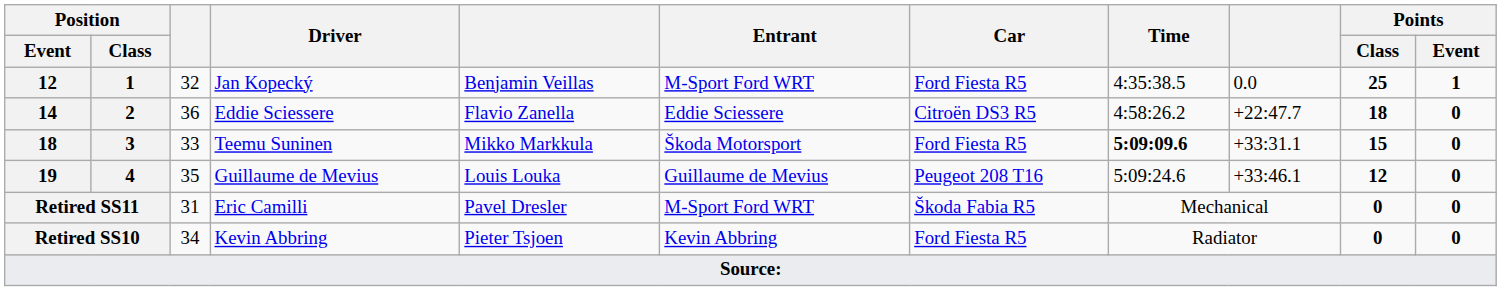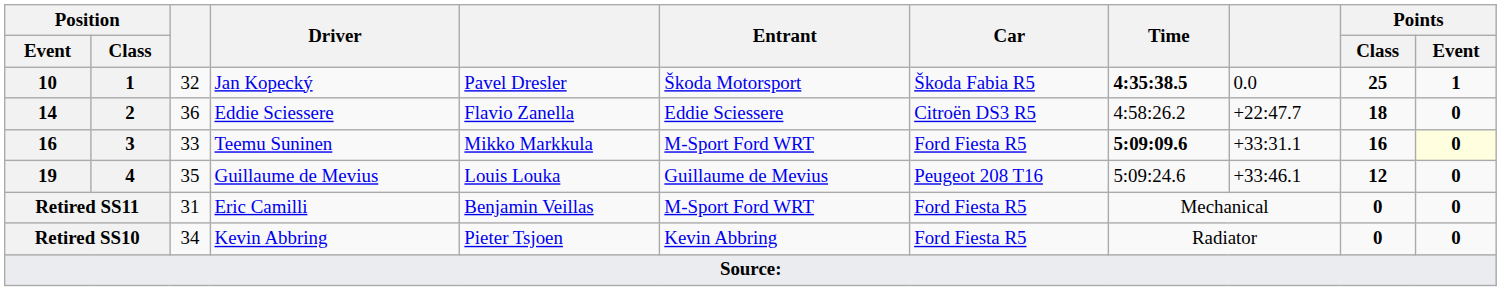 <table class="wikitable" width=85% style="font-size: 85%;">
 <tr>
 <th colspan="2">Position</th>
 <th rowspan="2"></th>
 <th rowspan="2">Driver</th>
 <th rowspan="2"></th>
 <th rowspan="2">Entrant</th>
 <th rowspan="2">Car</th>
 <th rowspan="2">Time</th>
 <th rowspan="2"></th>
 <th colspan="2">Points</th>
 </tr>
 <tr>
 <th>Event</th>
 <th>Class</th>
 <th>Class</th>
 <th>Event</th>
 </tr>
 <tr>
-<th>12</th>
+<th>10</th>
 <th>1</th>
 <td align="center">32</td>
 <td><a href='#'>Jan Kopecký</a></td>
-<td nowrap><a href='#'>Benjamin Veillas</a></td>
-<td><a href='#'>M-Sport Ford WRT</a></td>
-<td><a href='#'>Ford Fiesta R5</a></td>
-<td>4:35:38.5</td>
+<td><a href='#'>Pavel Dresler</a></td>
+<td><a href='#'>Škoda Motorsport</a></td>
+<td><a href='#'>Škoda Fabia R5</a></td>
+<td><strong>4:35:38.5</strong></td>
 <td>0.0</td>
 <td align="center"><strong>25</strong></td>
 <td align="center"><strong>1</strong></td>
 </tr>
 <tr>
 <th>14</th>
 <th>2</th>
 <td align="center">36</td>
 <td><a href='#'>Eddie Sciessere</a></td>
 <td><a href='#'>Flavio Zanella</a></td>
 <td><a href='#'>Eddie Sciessere</a></td>
 <td><a href='#'>Citroën DS3 R5</a></td>
 <td>4:58:26.2</td>
 <td>+22:47.7</td>
 <td align="center"><strong>18</strong></td>
 <td align="center"><strong>0</strong></td>
 </tr>
 <tr>
-<th>18</th>
+<th>16</th>
 <th>3</th>
 <td align="center">33</td>
 <td><a href='#'>Teemu Suninen</a></td>
 <td><a href='#'>Mikko Markkula</a></td>
-<td><a href='#'>Škoda Motorsport</a></td>
+<td><a href='#'>M-Sport Ford WRT</a></td>
 <td><a href='#'>Ford Fiesta R5</a></td>
 <td><strong>5:09:09.6</strong></td>
 <td>+33:31.1</td>
-<td align="center"><strong>15</strong></td>
-<td align="center"><strong>0</strong></td>
+<td align="center"><strong>16</strong></td>
+<td align="center" style="background: lightyellow;"><strong>0</strong></td>
 </tr>
 <tr>
 <th>19</th>
 <th>4</th>
 <td align="center">35</td>
 <td nowrap><a href='#'>Guillaume de Mevius</a></td>
 <td><a href='#'>Louis Louka</a></td>
 <td nowrap><a href='#'>Guillaume de Mevius</a></td>
 <td nowrap><a href='#'>Peugeot 208 T16</a></td>
 <td>5:09:24.6</td>
 <td>+33:46.1</td>
 <td align="center"><strong>12</strong></td>
 <td align="center"><strong>0</strong></td>
 </tr>
 <tr>
 <th colspan="2">Retired SS11</th>
 <td align="center">31</td>
 <td><a href='#'>Eric Camilli</a></td>
-<td><a href='#'>Pavel Dresler</a></td>
+<td nowrap><a href='#'>Benjamin Veillas</a></td>
 <td><a href='#'>M-Sport Ford WRT</a></td>
-<td><a href='#'>Škoda Fabia R5</a></td>
+<td><a href='#'>Ford Fiesta R5</a></td>
 <td align="center" colspan="2">Mechanical</td>
 <td align="center"><strong>0</strong></td>
 <td align="center"><strong>0</strong></td>
 </tr>
 <tr>
 <th colspan="2" nowrap>Retired SS10</th>
 <td align="center">34</td>
 <td><a href='#'>Kevin Abbring</a></td>
 <td><a href='#'>Pieter Tsjoen</a></td>
 <td><a href='#'>Kevin Abbring</a></td>
 <td><a href='#'>Ford Fiesta R5</a></td>
 <td align="center" colspan="2">Radiator</td>
 <td align="center"><strong>0</strong></td>
 <td align="center"><strong>0</strong></td>
 </tr>
 <tr>
 <td style="background-color:#EAECF0; text-align:center" colspan="11"><strong>Source:</strong></td>
 </tr>
 </table>
